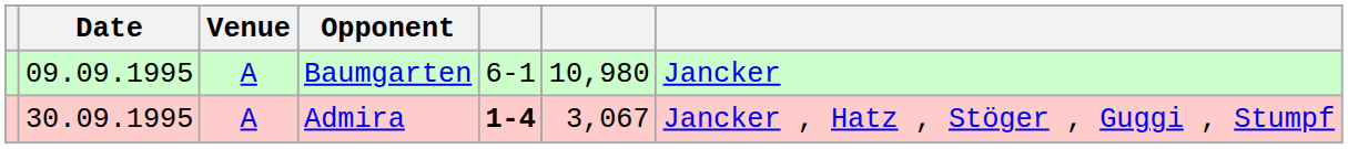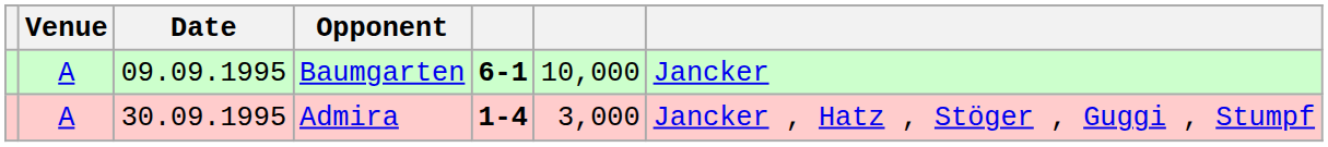 <table class="wikitable" Style="text-align: center">
 <tr>
 <th></th>
+<th>Venue</th>
 <th>Date</th>
-<th>Venue</th>
 <th>Opponent</th>
 <th></th>
 <th></th>
 <th></th>
 </tr>
 <tr style="background:#cfc">
 <td></td>
+<td><a href='#'>A</a></td>
 <td>09.09.1995</td>
-<td><a href='#'>A</a></td>
 <td align="left"><a href='#'>Baumgarten</a></td>
-<td>6-1</td>
-<td align="right">10,980</td>
+<td><strong>6-1</strong></td>
+<td align="right">10,000</td>
 <td align="left"><a href='#'>Jancker</a> </td>
 </tr>
 <tr style="background:#fcc">
 <td></td>
+<td><a href='#'>A</a></td>
 <td>30.09.1995</td>
-<td><a href='#'>A</a></td>
 <td align="left"><a href='#'>Admira</a></td>
 <td><strong>1-4</strong></td>
-<td align="right">3,067</td>
+<td align="right">3,000</td>
 <td align="left"><a href='#'>Jancker</a>  , <a href='#'>Hatz</a> , <a href='#'>Stöger</a> , <a href='#'>Guggi</a> , <a href='#'>Stumpf</a> </td>
 </tr>
 </table>
